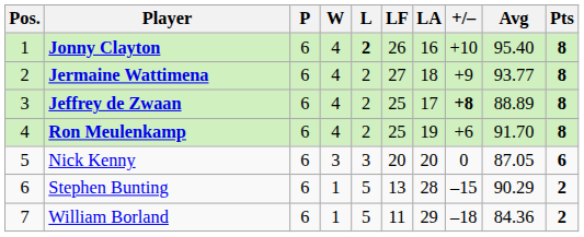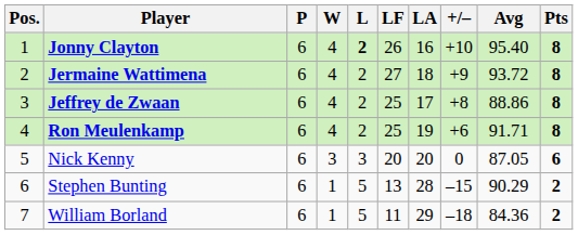 <table class="wikitable" style="text-align:center; margin: 1em auto 1em auto, align:left">
 <tr>
 <th width=20>Pos.</th>
 <th width=212>Player</th>
 <th width=20>P</th>
 <th width=20>W</th>
 <th width=20>L</th>
 <th width=20>LF</th>
 <th width=20>LA</th>
 <th width=25>+/–</th>
 <th width=50>Avg</th>
 <th width=20>Pts</th>
 </tr>
 <tr style="background:#D0F0C0;">
 <td>1</td>
 <td align=left> <strong><a href='#'>Jonny Clayton</a></strong></td>
 <td>6</td>
 <td>4</td>
 <td><strong>2</strong></td>
 <td>26</td>
 <td>16</td>
 <td>+10</td>
 <td>95.40</td>
 <td><strong>8</strong></td>
 </tr>
 <tr style="background:#D0F0C0;">
 <td>2</td>
 <td align=left> <strong><a href='#'>Jermaine Wattimena</a></strong></td>
 <td>6</td>
 <td>4</td>
 <td>2</td>
 <td>27</td>
 <td>18</td>
 <td>+9</td>
-<td>93.77</td>
+<td>93.72</td>
 <td><strong>8</strong></td>
 </tr>
 <tr style="background:#D0F0C0;">
 <td>3</td>
 <td align=left> <strong><a href='#'>Jeffrey de Zwaan</a></strong></td>
 <td>6</td>
 <td>4</td>
 <td>2</td>
 <td>25</td>
 <td>17</td>
-<td><strong>+8</strong></td>
-<td>88.89</td>
+<td>+8</td>
+<td>88.86</td>
 <td><strong>8</strong></td>
 </tr>
 <tr style="background:#D0F0C0;">
 <td>4</td>
 <td align=left> <strong><a href='#'>Ron Meulenkamp</a></strong></td>
 <td>6</td>
 <td>4</td>
 <td>2</td>
 <td>25</td>
 <td>19</td>
 <td>+6</td>
-<td>91.70</td>
+<td>91.71</td>
 <td><strong>8</strong></td>
 </tr>
 <tr style=>
 <td>5</td>
 <td align=left> <a href='#'>Nick Kenny</a></td>
 <td>6</td>
 <td>3</td>
 <td>3</td>
 <td>20</td>
 <td>20</td>
 <td>0</td>
 <td>87.05</td>
 <td><strong>6</strong></td>
 </tr>
 <tr style=>
 <td>6</td>
 <td align=left> <a href='#'>Stephen Bunting</a></td>
 <td>6</td>
 <td>1</td>
 <td>5</td>
 <td>13</td>
 <td>28</td>
 <td>–15</td>
 <td>90.29</td>
 <td><strong>2</strong></td>
 </tr>
 <tr style=>
 <td>7</td>
 <td align=left> <a href='#'>William Borland</a></td>
 <td>6</td>
 <td>1</td>
 <td>5</td>
 <td>11</td>
 <td>29</td>
 <td>–18</td>
 <td>84.36</td>
 <td><strong>2</strong></td>
 </tr>
 </table>
